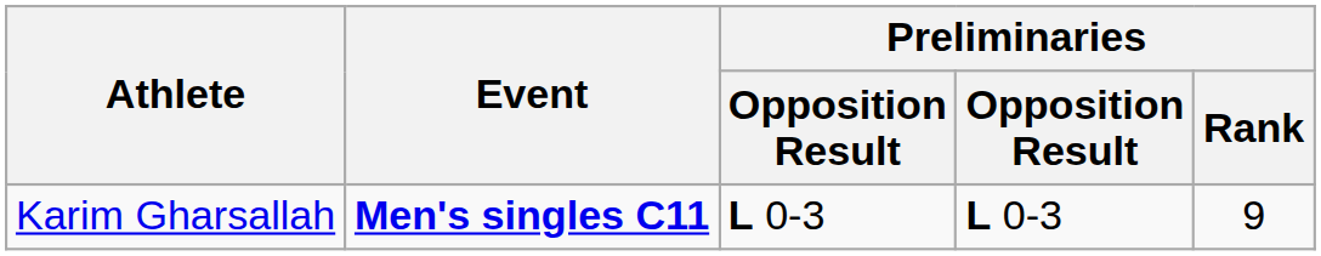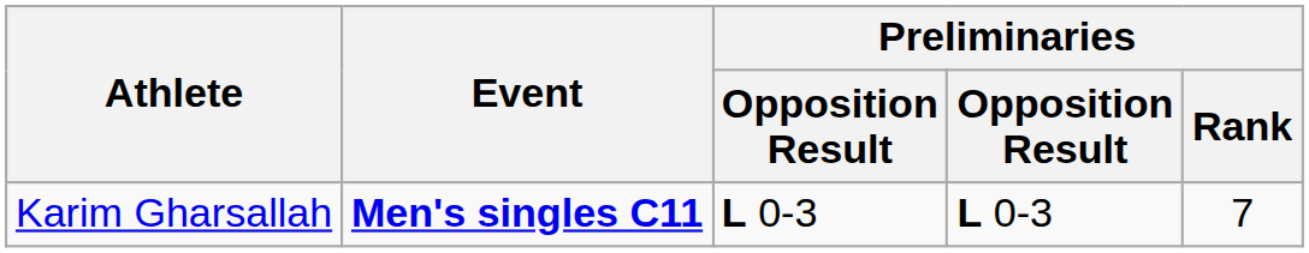 <table class=wikitable style>
 <tr>
 <th rowspan="2">Athlete</th>
 <th rowspan="2">Event</th>
 <th colspan="3">Preliminaries</th>
 </tr>
 <tr>
 <th>Opposition<br>Result</th>
 <th>Opposition<br>Result</th>
 <th>Rank</th>
 </tr>
 <tr>
 <td><a href='#'>Karim Gharsallah</a></td>
 <td><strong><a href='#'>Men's singles C11</a></strong></td>
 <td> <strong>L</strong> 0-3</td>
 <td> <strong>L</strong> 0-3</td>
-<td align=center>9</td>
+<td align=center>7</td>
 </tr>
 </table>
